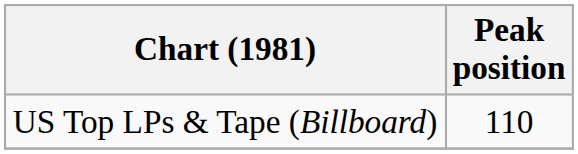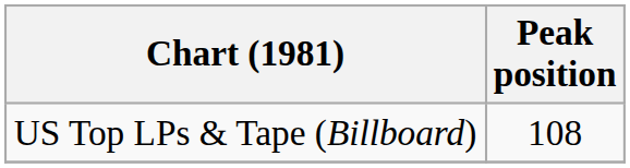 <table class="wikitable">
 <tr>
 <th>Chart (1981)</th>
 <th>Peak<br>position</th>
 </tr>
 <tr>
 <td>US Top LPs & Tape (<em>Billboard</em>)</td>
-<td align="center">110</td>
+<td align="center">108</td>
 </tr>
 <tr>
 </tr>
 </table>
